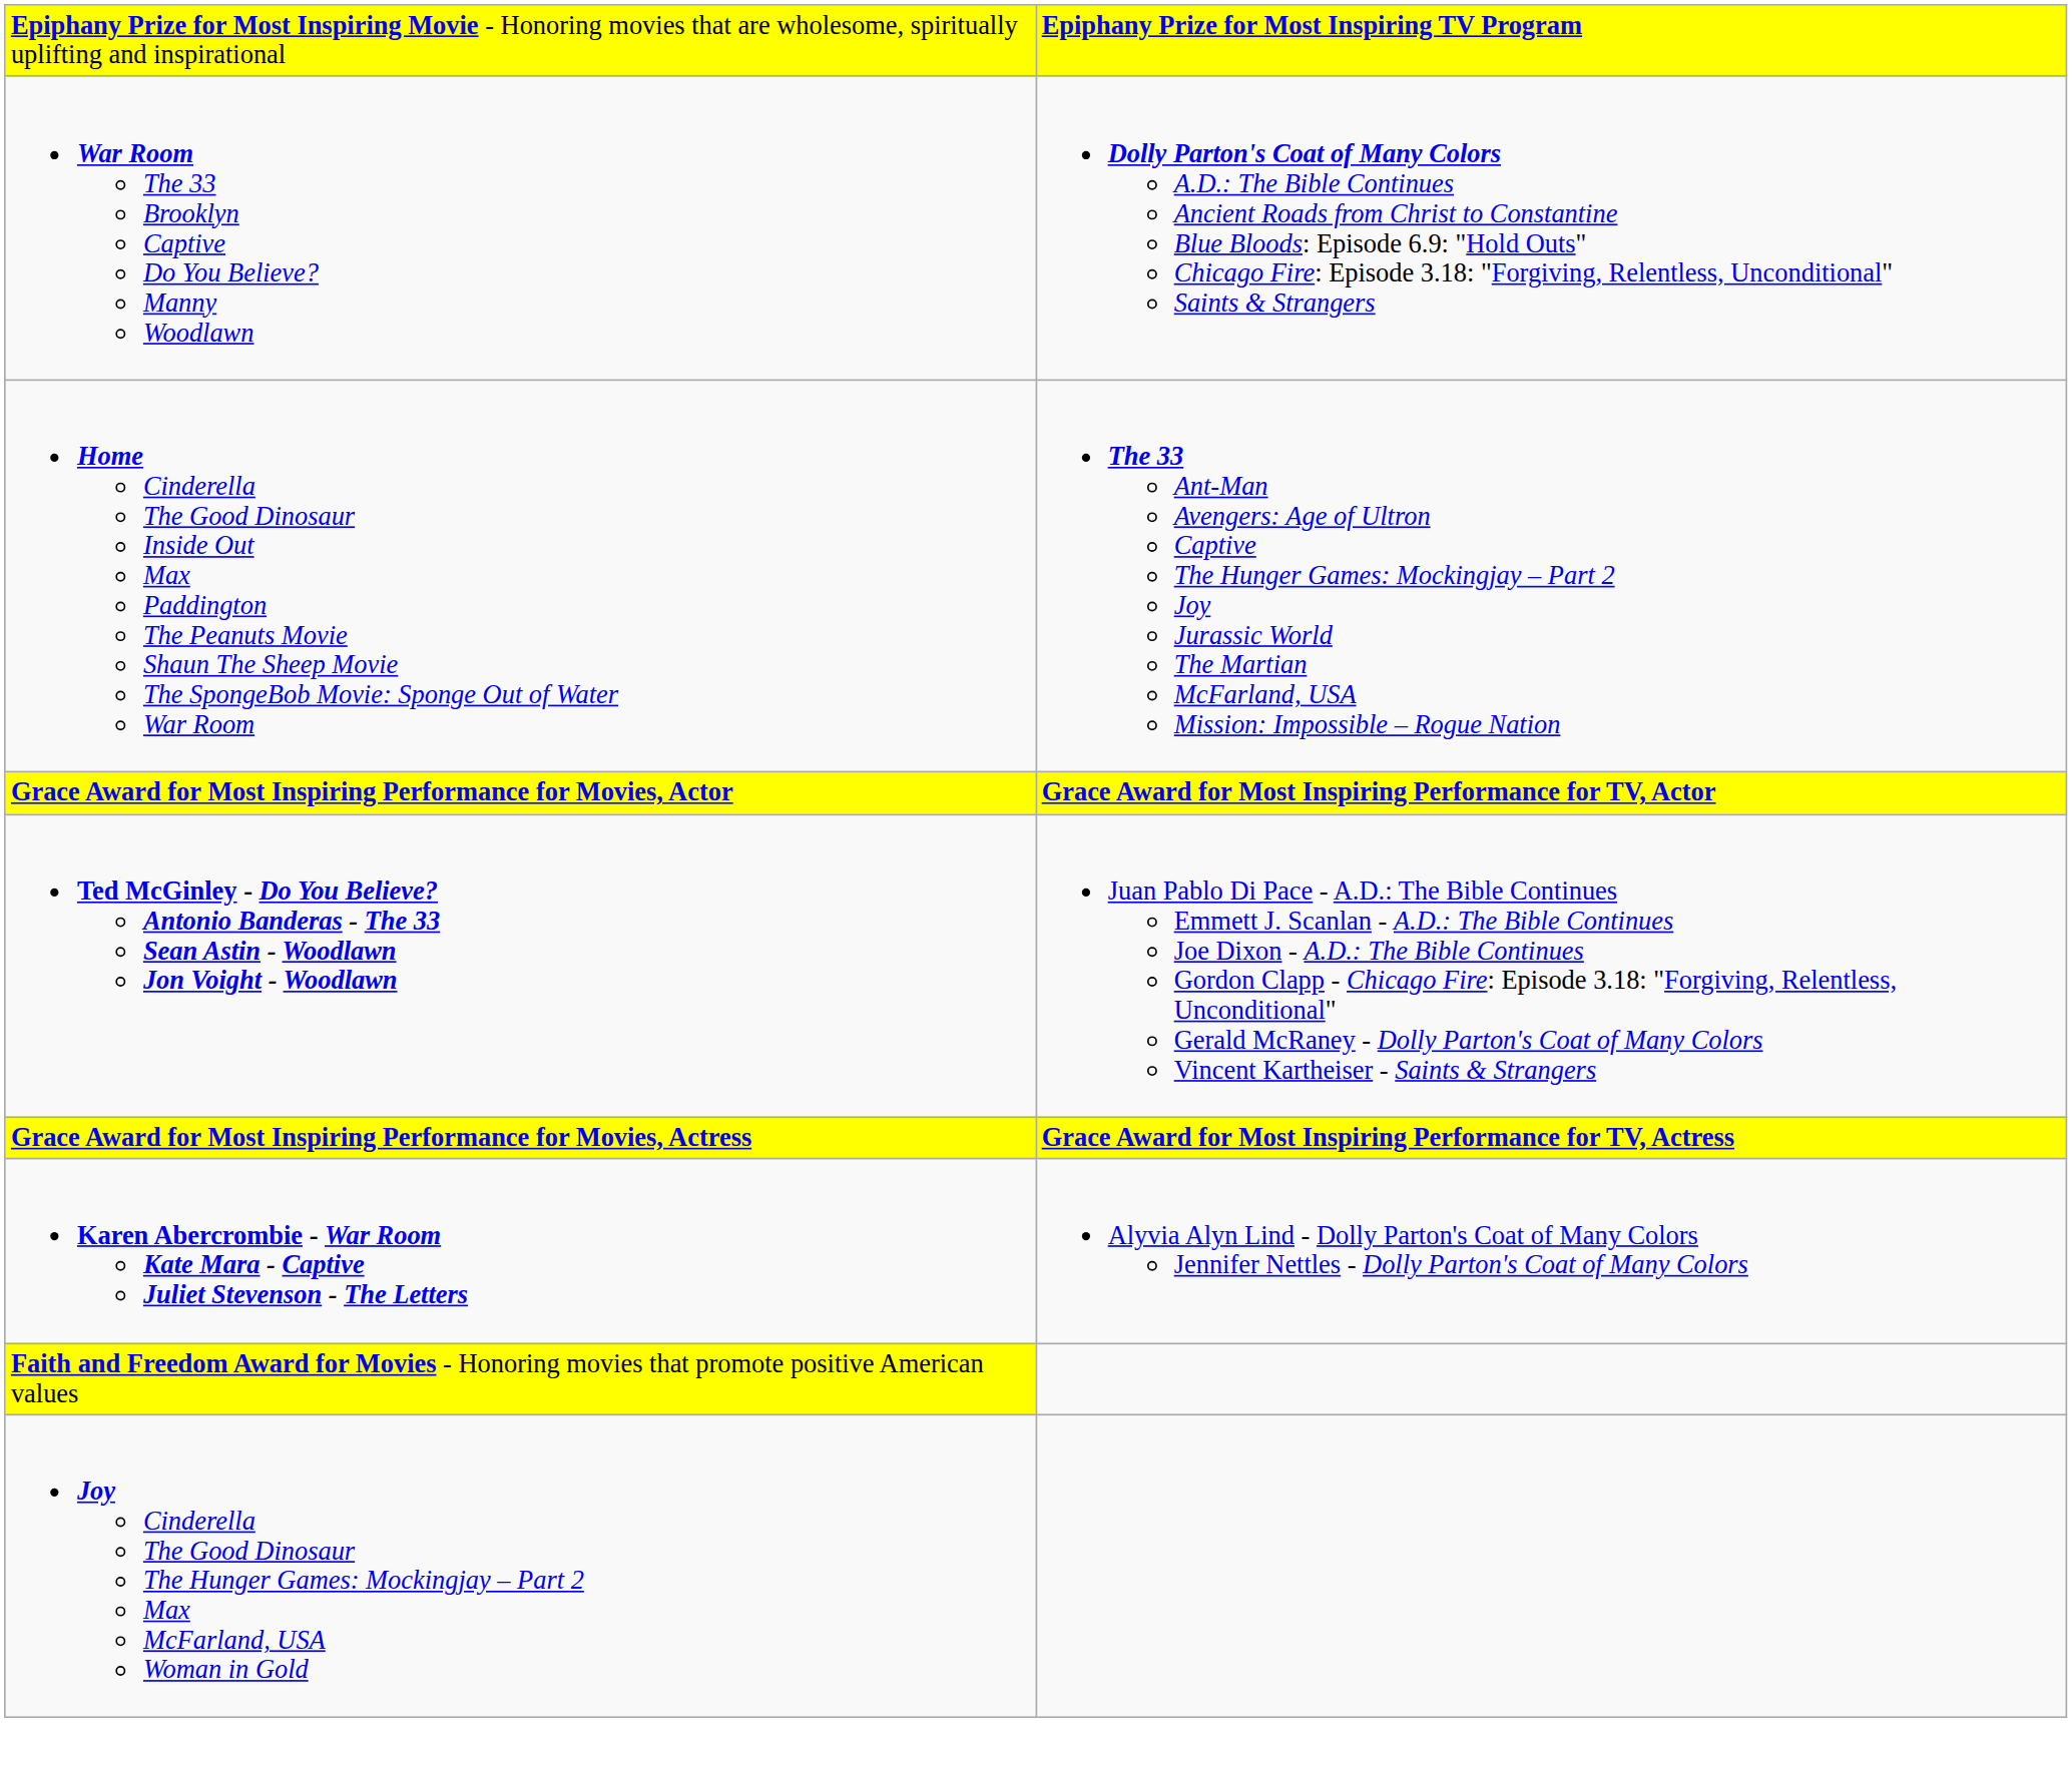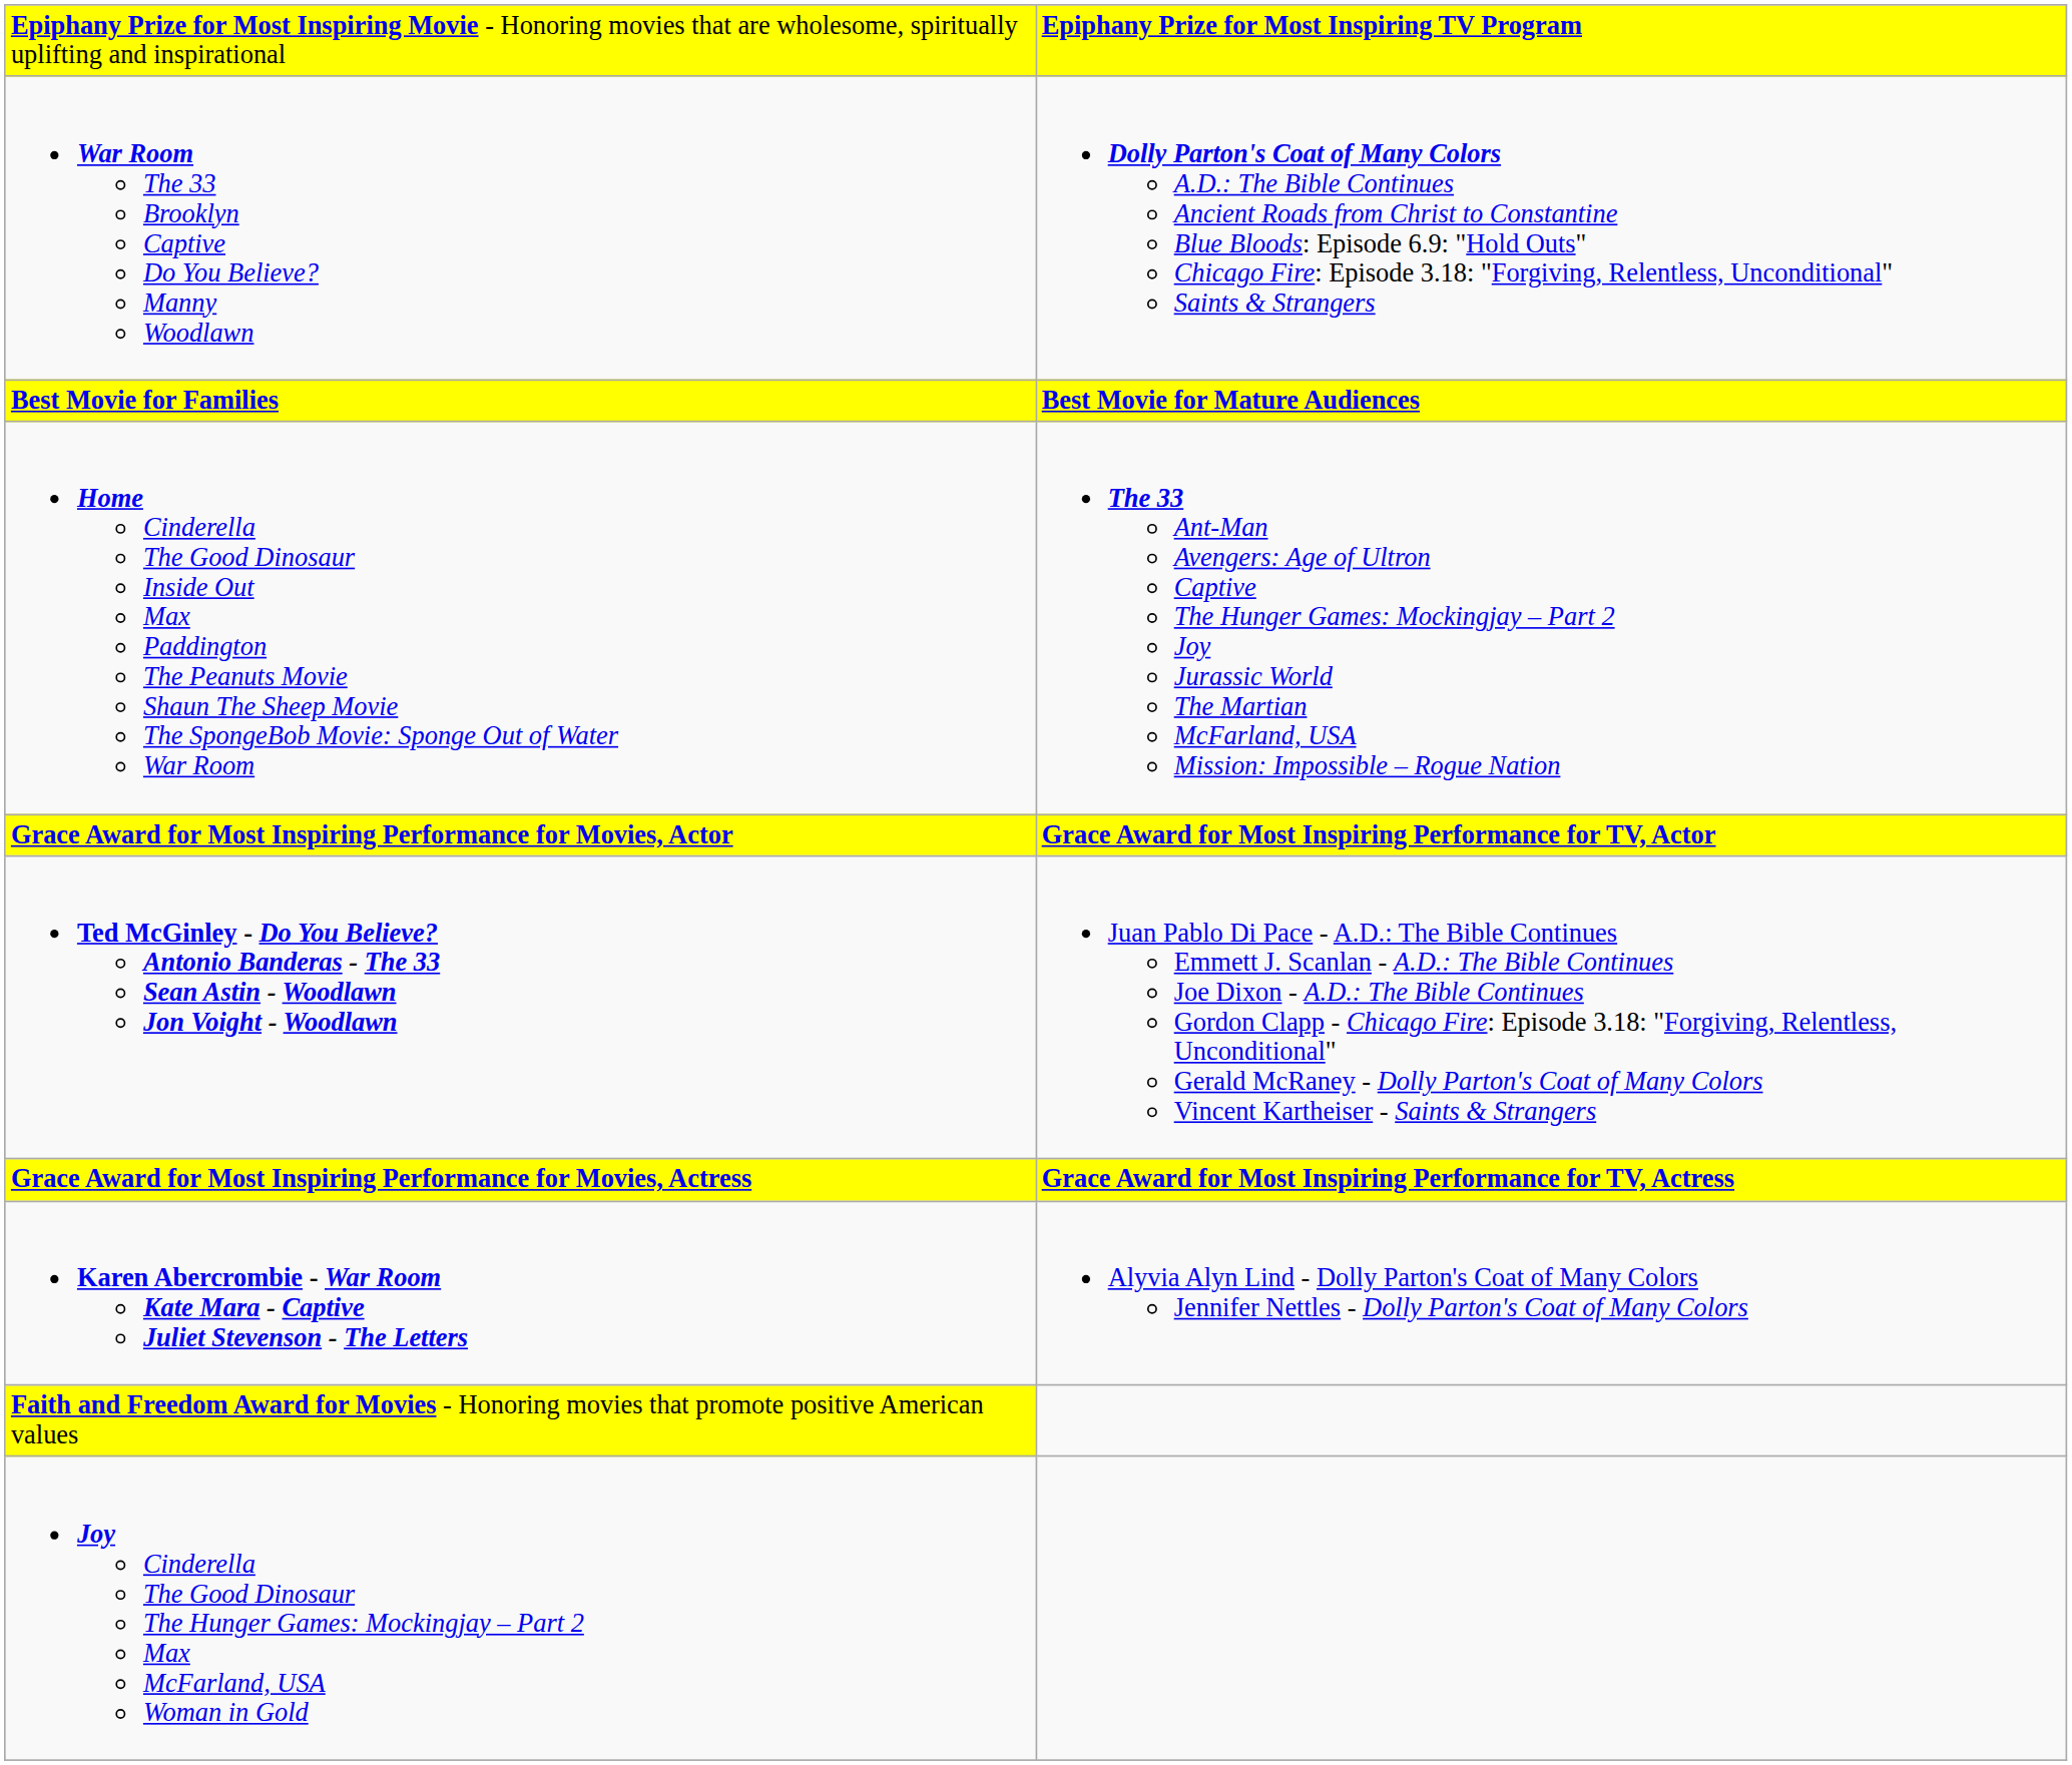 <table class=wikitable>
 <tr>
 <td valign="top" width="50%" style="background: yellow;"><strong><a href='#'>Epiphany Prize for Most Inspiring Movie</a></strong> - Honoring movies that are wholesome, spiritually uplifting and inspirational</td>
 <td valign="top" width="50%" style="background: yellow;"><strong><a href='#'>Epiphany Prize for Most Inspiring TV Program</a></strong></td>
 </tr>
 <tr valign="top">
 <td><br><ul><li><strong><em><a href='#'>War Room</a></em></strong><ul><li><em><a href='#'>The 33</a></em></li><li><em><a href='#'>Brooklyn</a></em></li><li><em><a href='#'>Captive</a></em></li><li><em><a href='#'>Do You Believe?</a></em></li><li><em><a href='#'>Manny</a></em></li><li><em><a href='#'>Woodlawn</a></em></li></ul></li></ul></td>
 <td><br><ul><li><strong><em><a href='#'>Dolly Parton's Coat of Many Colors</a></em></strong><ul><li><em><a href='#'>A.D.: The Bible Continues</a></em></li><li><em><a href='#'>Ancient Roads from Christ to Constantine</a></em></li><li><em><a href='#'>Blue Bloods</a></em>: Episode 6.9: "<a href='#'>Hold Outs</a>"</li><li><em><a href='#'>Chicago Fire</a></em>: Episode 3.18: "<a href='#'>Forgiving, Relentless, Unconditional</a>"</li><li><em><a href='#'>Saints & Strangers</a></em></li></ul></li></ul></td>
+</tr>
+<tr>
+<td valign="top" style="background: yellow;"><strong><a href='#'>Best Movie for Families</a></strong></td>
+<td valign="top" style="background: yellow;"><strong><a href='#'>Best Movie for Mature Audiences</a></strong></td>
 </tr>
 <tr valign="top">
 <td><br><ul><li><strong><em><a href='#'>Home</a></em></strong><ul><li><em><a href='#'>Cinderella</a></em></li><li><em><a href='#'>The Good Dinosaur</a></em></li><li><em><a href='#'>Inside Out</a></em></li><li><em><a href='#'>Max</a></em></li><li><em><a href='#'>Paddington</a></em></li><li><em><a href='#'>The Peanuts Movie</a></em></li><li><em><a href='#'>Shaun The Sheep Movie</a></em></li><li><em><a href='#'>The SpongeBob Movie: Sponge Out of Water</a></em></li><li><em><a href='#'>War Room</a></em></li></ul></li></ul></td>
 <td><br><ul><li><strong><em><a href='#'>The 33</a></em></strong><ul><li><em><a href='#'>Ant-Man</a></em></li><li><em><a href='#'>Avengers: Age of Ultron</a></em></li><li><em><a href='#'>Captive</a></em></li><li><em><a href='#'>The Hunger Games: Mockingjay – Part 2</a></em></li><li><em><a href='#'>Joy</a></em></li><li><em><a href='#'>Jurassic World</a></em></li><li><em><a href='#'>The Martian</a></em></li><li><em><a href='#'>McFarland, USA</a></em></li><li><em><a href='#'>Mission: Impossible – Rogue Nation</a></em></li></ul></li></ul></td>
 </tr>
 <tr>
 <td valign="top" style="background: yellow;"><strong><a href='#'>Grace Award for Most Inspiring Performance for Movies, Actor</a></strong></td>
 <td valign="top" style="background: yellow;"><strong><a href='#'>Grace Award for Most Inspiring Performance for TV, Actor</a></strong></td>
 </tr>
 <tr valign="top">
 <td><br><ul><li><strong><a href='#'>Ted McGinley</a> - <em><a href='#'>Do You Believe?</a><strong><em><ul><li><a href='#'>Antonio Banderas</a> - </em><a href='#'>The 33</a><em></li><li><a href='#'>Sean Astin</a> - </em><a href='#'>Woodlawn</a><em></li><li><a href='#'>Jon Voight</a> - </em><a href='#'>Woodlawn</a><em></li></ul></li></ul></td>
 <td><br><ul><li></strong><a href='#'>Juan Pablo Di Pace</a> - </em><a href='#'>A.D.: The Bible Continues</a></em></strong><ul><li><a href='#'>Emmett J. Scanlan</a> - <em><a href='#'>A.D.: The Bible Continues</a></em></li><li><a href='#'>Joe Dixon</a> - <em><a href='#'>A.D.: The Bible Continues</a></em></li><li><a href='#'>Gordon Clapp</a> - <em><a href='#'>Chicago Fire</a></em>: Episode 3.18: "<a href='#'>Forgiving, Relentless, Unconditional</a>"</li><li><a href='#'>Gerald McRaney</a> - <em><a href='#'>Dolly Parton's Coat of Many Colors</a></em></li><li><a href='#'>Vincent Kartheiser</a> - <em><a href='#'>Saints & Strangers</a></em></li></ul></li></ul></td>
 </tr>
 <tr>
 <td valign="top" style="background: yellow;"><strong><a href='#'>Grace Award for Most Inspiring Performance for Movies, Actress</a></strong></td>
 <td valign="top" style="background: yellow;"><strong><a href='#'>Grace Award for Most Inspiring Performance for TV, Actress</a></strong></td>
 </tr>
 <tr valign="top">
 <td><br><ul><li><strong><a href='#'>Karen Abercrombie</a> - <em><a href='#'>War Room</a><strong><em><ul><li><a href='#'>Kate Mara</a> - </em><a href='#'>Captive</a><em></li><li><a href='#'>Juliet Stevenson</a> - </em><a href='#'>The Letters</a><em></li></ul></li></ul></td>
 <td><br><ul><li></strong><a href='#'>Alyvia Alyn Lind</a> - </em><a href='#'>Dolly Parton's Coat of Many Colors</a></em></strong><ul><li><a href='#'>Jennifer Nettles</a> - <em><a href='#'>Dolly Parton's Coat of Many Colors</a></em></li></ul></li></ul></td>
 </tr>
 <tr>
 <td valign="top" style="background: yellow;"><strong><a href='#'>Faith and Freedom Award for Movies</a></strong> - Honoring movies that promote positive American values</td>
 <td></td>
 </tr>
 <tr valign="top">
 <td><br><ul><li><strong><em><a href='#'>Joy</a></em></strong><ul><li><em><a href='#'>Cinderella</a></em></li><li><em><a href='#'>The Good Dinosaur</a></em></li><li><em><a href='#'>The Hunger Games: Mockingjay – Part 2</a></em></li><li><em><a href='#'>Max</a></em></li><li><em><a href='#'>McFarland, USA</a></em></li><li><em><a href='#'>Woman in Gold</a></em></li></ul></li></ul></td>
 <td></td>
 </tr>
 </table>
